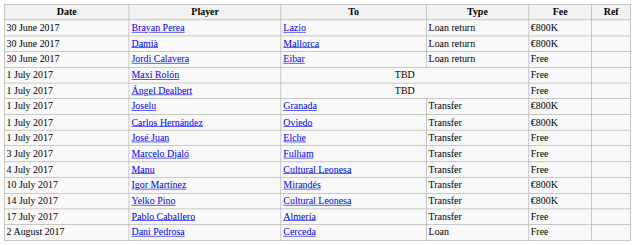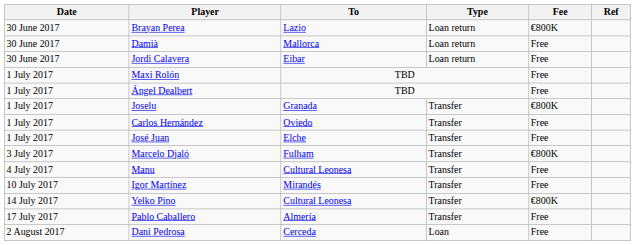 <table class="wikitable" style="width:80%;">
 <tr>
 <th><strong>Date</strong></th>
 <th><strong>Player</strong></th>
 <th><strong>To</strong></th>
 <th><strong>Type</strong></th>
 <th><strong>Fee</strong></th>
 <th><strong>Ref</strong></th>
 </tr>
 <tr>
 <td>30 June 2017</td>
 <td> <a href='#'>Brayan Perea</a></td>
 <td> <a href='#'>Lazio</a></td>
 <td>Loan return</td>
 <td>€800K</td>
 <td></td>
 </tr>
 <tr>
 <td>30 June 2017</td>
 <td> <a href='#'>Damià</a></td>
 <td> <a href='#'>Mallorca</a></td>
 <td>Loan return</td>
-<td>€800K</td>
+<td>Free</td>
 <td></td>
 </tr>
 <tr>
 <td>30 June 2017</td>
 <td> <a href='#'>Jordi Calavera</a></td>
 <td> <a href='#'>Eibar</a></td>
 <td>Loan return</td>
 <td>Free</td>
 <td></td>
 </tr>
 <tr>
 <td>1 July 2017</td>
 <td> <a href='#'>Maxi Rolón</a></td>
 <td colspan=2 align=center>TBD</td>
 <td>Free</td>
 <td></td>
 </tr>
 <tr>
 <td>1 July 2017</td>
 <td> <a href='#'>Ángel Dealbert</a></td>
 <td colspan=2 align=center>TBD</td>
 <td>Free</td>
 <td></td>
 </tr>
 <tr>
 <td>1 July 2017</td>
 <td> <a href='#'>Joselu</a></td>
 <td> <a href='#'>Granada</a></td>
 <td>Transfer</td>
 <td>€800K</td>
 <td></td>
 </tr>
 <tr>
 <td>1 July 2017</td>
 <td> <a href='#'>Carlos Hernández</a></td>
 <td> <a href='#'>Oviedo</a></td>
 <td>Transfer</td>
-<td>€800K</td>
+<td>Free</td>
 <td></td>
 </tr>
 <tr>
 <td>1 July 2017</td>
 <td> <a href='#'>José Juan</a></td>
 <td> <a href='#'>Elche</a></td>
 <td>Transfer</td>
 <td>Free</td>
 <td></td>
 </tr>
 <tr>
 <td>3 July 2017</td>
 <td> <a href='#'>Marcelo Djaló</a></td>
 <td> <a href='#'>Fulham</a></td>
 <td>Transfer</td>
-<td>Free</td>
+<td>€800K</td>
 <td></td>
 </tr>
 <tr>
 <td>4 July 2017</td>
 <td> <a href='#'>Manu</a></td>
 <td> <a href='#'>Cultural Leonesa</a></td>
 <td>Transfer</td>
 <td>Free</td>
 <td></td>
 </tr>
 <tr>
 <td>10 July 2017</td>
 <td> <a href='#'>Igor Martínez</a></td>
 <td> <a href='#'>Mirandés</a></td>
 <td>Transfer</td>
-<td>€800K</td>
+<td>Free</td>
 <td></td>
 </tr>
 <tr>
 <td>14 July 2017</td>
 <td> <a href='#'>Yelko Pino</a></td>
 <td> <a href='#'>Cultural Leonesa</a></td>
 <td>Transfer</td>
 <td>€800K</td>
 <td></td>
 </tr>
 <tr>
 <td>17 July 2017</td>
 <td> <a href='#'>Pablo Caballero</a></td>
 <td> <a href='#'>Almería</a></td>
 <td>Transfer</td>
 <td>Free</td>
 <td></td>
 </tr>
 <tr>
 <td>2 August 2017</td>
 <td> <a href='#'>Dani Pedrosa</a></td>
 <td> <a href='#'>Cerceda</a></td>
 <td>Loan</td>
 <td>Free</td>
 <td></td>
 </tr>
 </table>
